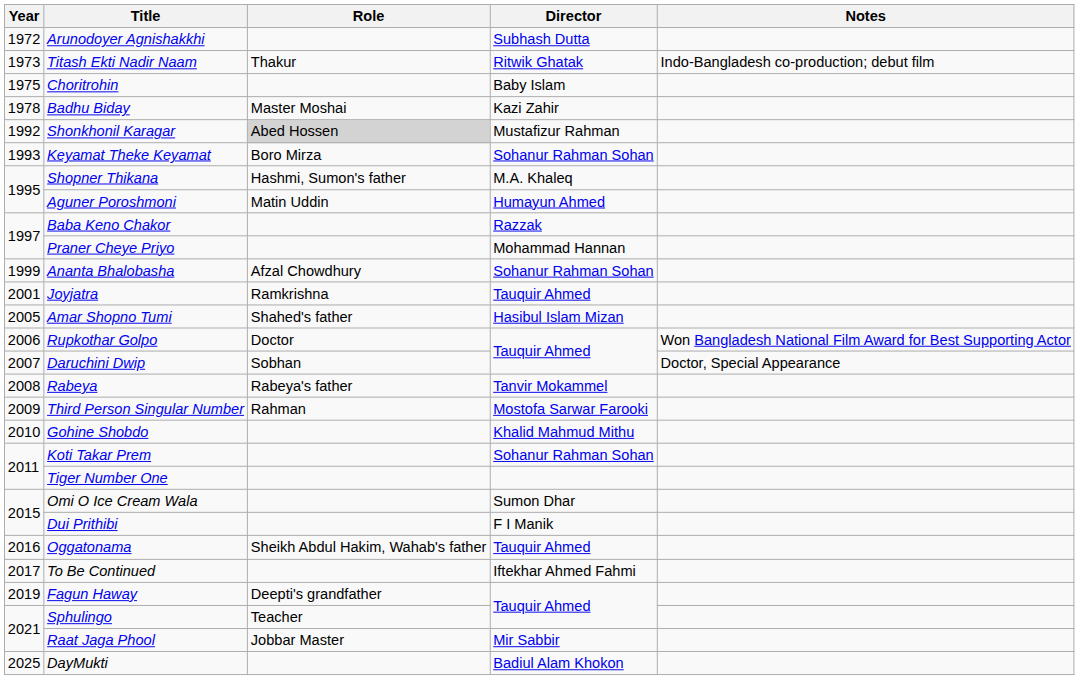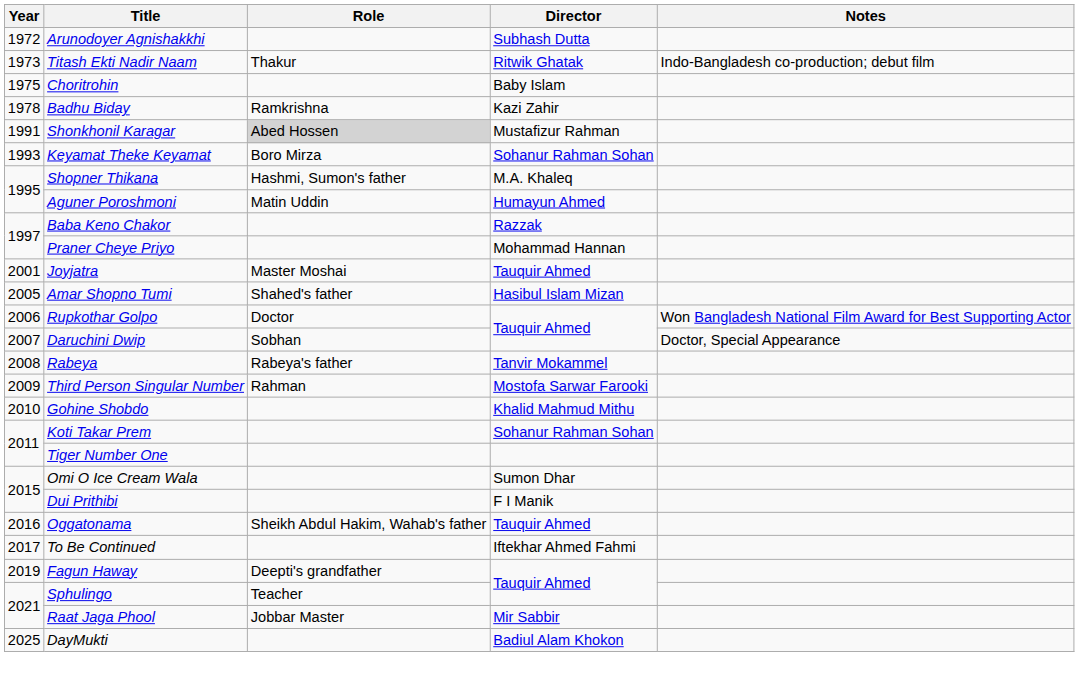 <table class="wikitable" style="font-size: 95%;">
 <tr>
 <th>Year</th>
 <th>Title</th>
 <th>Role</th>
 <th>Director</th>
 <th>Notes</th>
 </tr>
 <tr>
 <td>1972</td>
 <td><em><a href='#'>Arunodoyer Agnishakkhi</a></em></td>
 <td></td>
 <td><a href='#'>Subhash Dutta</a></td>
 <td></td>
 </tr>
 <tr>
 <td>1973</td>
 <td><em><a href='#'>Titash Ekti Nadir Naam</a></em></td>
 <td>Thakur</td>
 <td><a href='#'>Ritwik Ghatak</a></td>
 <td>Indo-Bangladesh co-production; debut film</td>
 </tr>
 <tr>
 <td>1975</td>
 <td><em><a href='#'>Choritrohin</a></em></td>
 <td></td>
 <td>Baby Islam</td>
 <td></td>
 </tr>
 <tr>
 <td>1978</td>
 <td><em><a href='#'>Badhu Biday</a></em></td>
-<td>Master Moshai</td>
+<td>Ramkrishna</td>
 <td>Kazi Zahir</td>
 <td></td>
 </tr>
 <tr>
-<td>1992</td>
+<td>1991</td>
 <td><em><a href='#'>Shonkhonil Karagar</a></em></td>
 <td style="background: lightgrey;">Abed Hossen</td>
 <td>Mustafizur Rahman</td>
 <td></td>
 </tr>
 <tr>
 <td>1993</td>
 <td><em><a href='#'>Keyamat Theke Keyamat</a></em></td>
 <td>Boro Mirza</td>
 <td><a href='#'>Sohanur Rahman Sohan</a></td>
 <td></td>
 </tr>
 <tr>
 <td rowspan="2">1995</td>
 <td><em><a href='#'>Shopner Thikana</a></em></td>
 <td>Hashmi, Sumon's father</td>
 <td>M.A. Khaleq</td>
 <td></td>
 </tr>
 <tr>
 <td><em><a href='#'>Aguner Poroshmoni</a></em></td>
 <td>Matin Uddin</td>
 <td><a href='#'>Humayun Ahmed</a></td>
 <td></td>
 </tr>
 <tr>
 <td rowspan="2">1997</td>
 <td><em><a href='#'>Baba Keno Chakor</a></em></td>
 <td></td>
 <td><a href='#'>Razzak</a></td>
 <td></td>
 </tr>
 <tr>
 <td><em><a href='#'>Praner Cheye Priyo</a></em></td>
 <td></td>
 <td>Mohammad Hannan</td>
 <td></td>
 </tr>
 <tr>
-<td>1999</td>
-<td><em><a href='#'>Ananta Bhalobasha</a></em></td>
-<td>Afzal Chowdhury</td>
-<td><a href='#'>Sohanur Rahman Sohan</a></td>
-<td></td>
-</tr>
-<tr>
 <td>2001</td>
 <td><em><a href='#'>Joyjatra</a></em></td>
-<td>Ramkrishna</td>
+<td>Master Moshai</td>
 <td><a href='#'>Tauquir Ahmed</a></td>
 <td></td>
 </tr>
 <tr>
 <td>2005</td>
 <td><em><a href='#'>Amar Shopno Tumi</a></em></td>
 <td>Shahed's father</td>
 <td><a href='#'>Hasibul Islam Mizan</a></td>
 <td></td>
 </tr>
 <tr>
 <td>2006</td>
 <td><em><a href='#'>Rupkothar Golpo</a></em></td>
 <td>Doctor</td>
 <td rowspan="2"><a href='#'>Tauquir Ahmed</a></td>
 <td>Won <a href='#'>Bangladesh National Film Award for Best Supporting Actor</a></td>
 </tr>
 <tr>
 <td>2007</td>
 <td><em><a href='#'>Daruchini Dwip</a></em></td>
 <td>Sobhan</td>
 <td>Doctor, Special Appearance</td>
 </tr>
 <tr>
 <td>2008</td>
 <td><em><a href='#'>Rabeya</a></em></td>
 <td>Rabeya's father</td>
 <td><a href='#'>Tanvir Mokammel</a></td>
 <td></td>
 </tr>
 <tr>
 <td>2009</td>
 <td><em><a href='#'>Third Person Singular Number</a></em></td>
 <td>Rahman</td>
 <td><a href='#'>Mostofa Sarwar Farooki</a></td>
 <td></td>
 </tr>
 <tr>
 <td>2010</td>
 <td><em><a href='#'>Gohine Shobdo</a></em></td>
 <td></td>
 <td><a href='#'>Khalid Mahmud Mithu</a></td>
 <td></td>
 </tr>
 <tr>
 <td rowspan="2">2011</td>
 <td><em><a href='#'>Koti Takar Prem</a></em></td>
 <td></td>
 <td><a href='#'>Sohanur Rahman Sohan</a></td>
 <td></td>
 </tr>
 <tr>
 <td><em><a href='#'>Tiger Number One</a></em></td>
 <td></td>
 <td></td>
 <td></td>
 </tr>
 <tr>
 <td rowspan="2">2015</td>
 <td><em>Omi O Ice Cream Wala</em></td>
 <td></td>
 <td>Sumon Dhar</td>
 <td></td>
 </tr>
 <tr>
 <td><em><a href='#'>Dui Prithibi</a></em></td>
 <td></td>
 <td>F I Manik</td>
 <td></td>
 </tr>
 <tr>
 <td>2016</td>
 <td><em><a href='#'>Oggatonama</a></em></td>
 <td>Sheikh Abdul Hakim, Wahab's father</td>
 <td><a href='#'>Tauquir Ahmed</a></td>
 <td></td>
 </tr>
 <tr>
 <td>2017</td>
 <td><em>To Be Continued</em></td>
 <td></td>
 <td>Iftekhar Ahmed Fahmi</td>
 <td></td>
 </tr>
 <tr>
 <td>2019</td>
 <td><em><a href='#'>Fagun Haway</a></em></td>
 <td>Deepti's grandfather</td>
 <td rowspan="2"><a href='#'>Tauquir Ahmed</a></td>
 <td></td>
 </tr>
 <tr>
 <td rowspan="2">2021</td>
 <td><em><a href='#'>Sphulingo</a></em></td>
 <td>Teacher</td>
 <td></td>
 </tr>
 <tr>
 <td><em><a href='#'>Raat Jaga Phool</a></em></td>
 <td>Jobbar Master</td>
 <td><a href='#'>Mir Sabbir</a></td>
 <td></td>
 </tr>
 <tr>
 <td>2025</td>
 <td><em>DayMukti</em></td>
 <td></td>
 <td><a href='#'>Badiul Alam Khokon</a></td>
 <td></td>
 </tr>
 </table>
